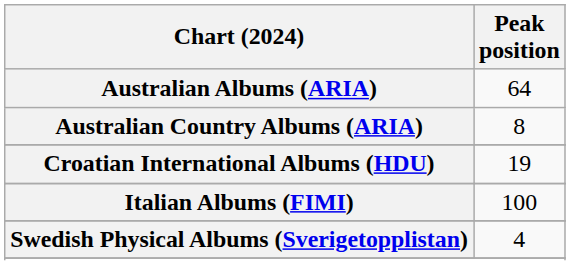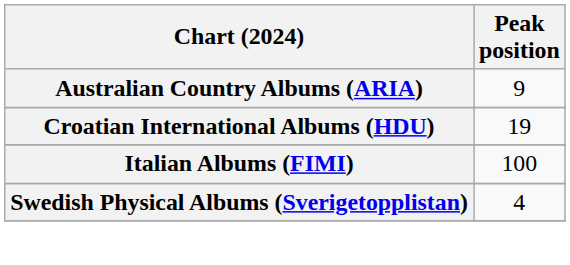 <table class="wikitable sortable plainrowheaders" style="text-align:center">
 <tr>
 <th scope="col">Chart (2024)</th>
 <th scope="col">Peak<br>position</th>
 </tr>
 <tr>
-<th scope="row">Australian Albums (<a href='#'>ARIA</a>)</th>
-<td>64</td>
-</tr>
-<tr>
 <th scope="row">Australian Country Albums (<a href='#'>ARIA</a>)</th>
-<td>8</td>
+<td>9</td>
 </tr>
 <tr>
 </tr>
 <tr>
 </tr>
 <tr>
 <th scope="row">Croatian International Albums (<a href='#'>HDU</a>)</th>
 <td>19</td>
 </tr>
 <tr>
 </tr>
 <tr>
 </tr>
 <tr>
 </tr>
 <tr>
 <th scope="row">Italian Albums (<a href='#'>FIMI</a>)</th>
 <td>100</td>
 </tr>
 <tr>
 </tr>
 <tr>
 <th scope="row">Swedish Physical Albums (<a href='#'>Sverigetopplistan</a>)</th>
 <td>4</td>
 </tr>
 <tr>
 </tr>
 <tr>
 </tr>
 <tr>
 </tr>
 <tr>
 </tr>
 <tr>
 </tr>
 <tr>
 </tr>
 </table>
